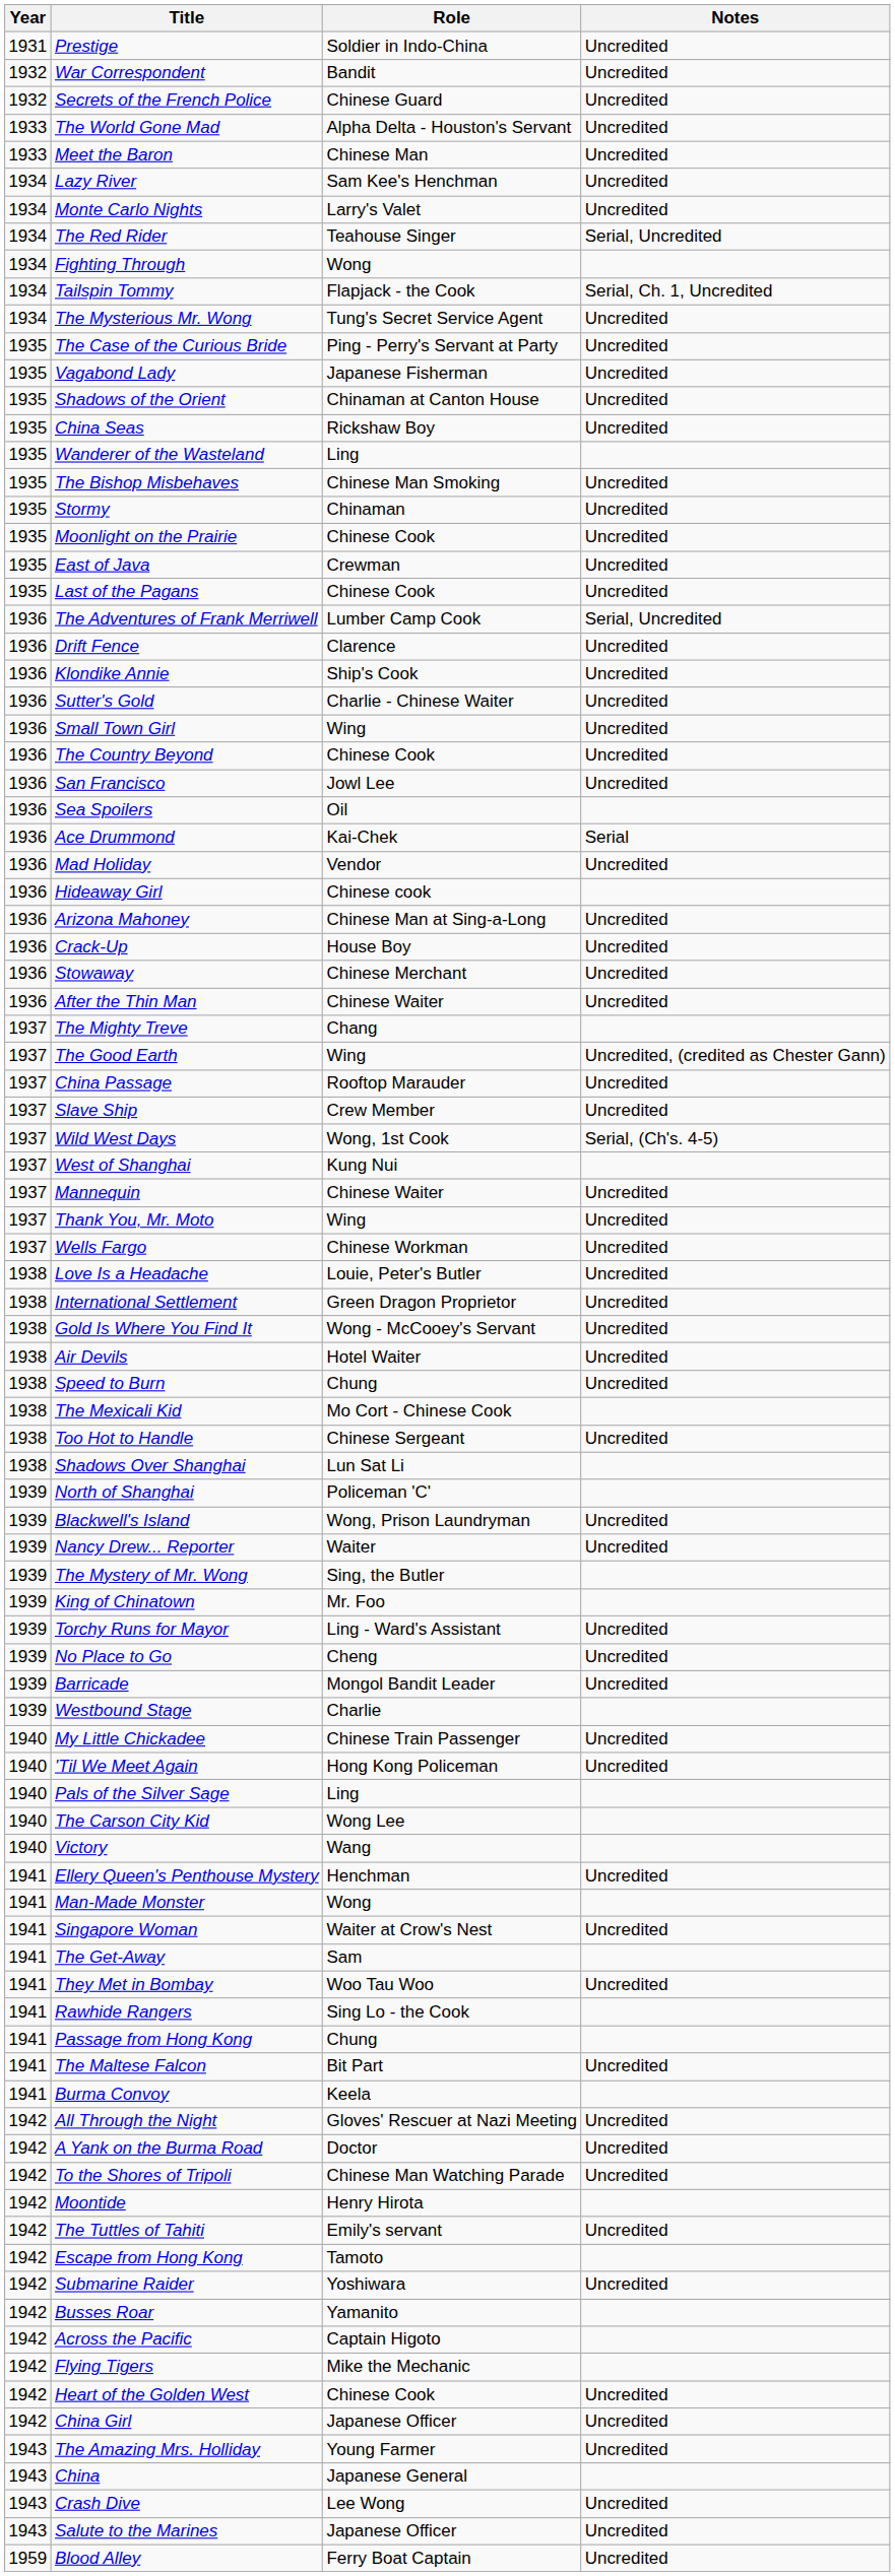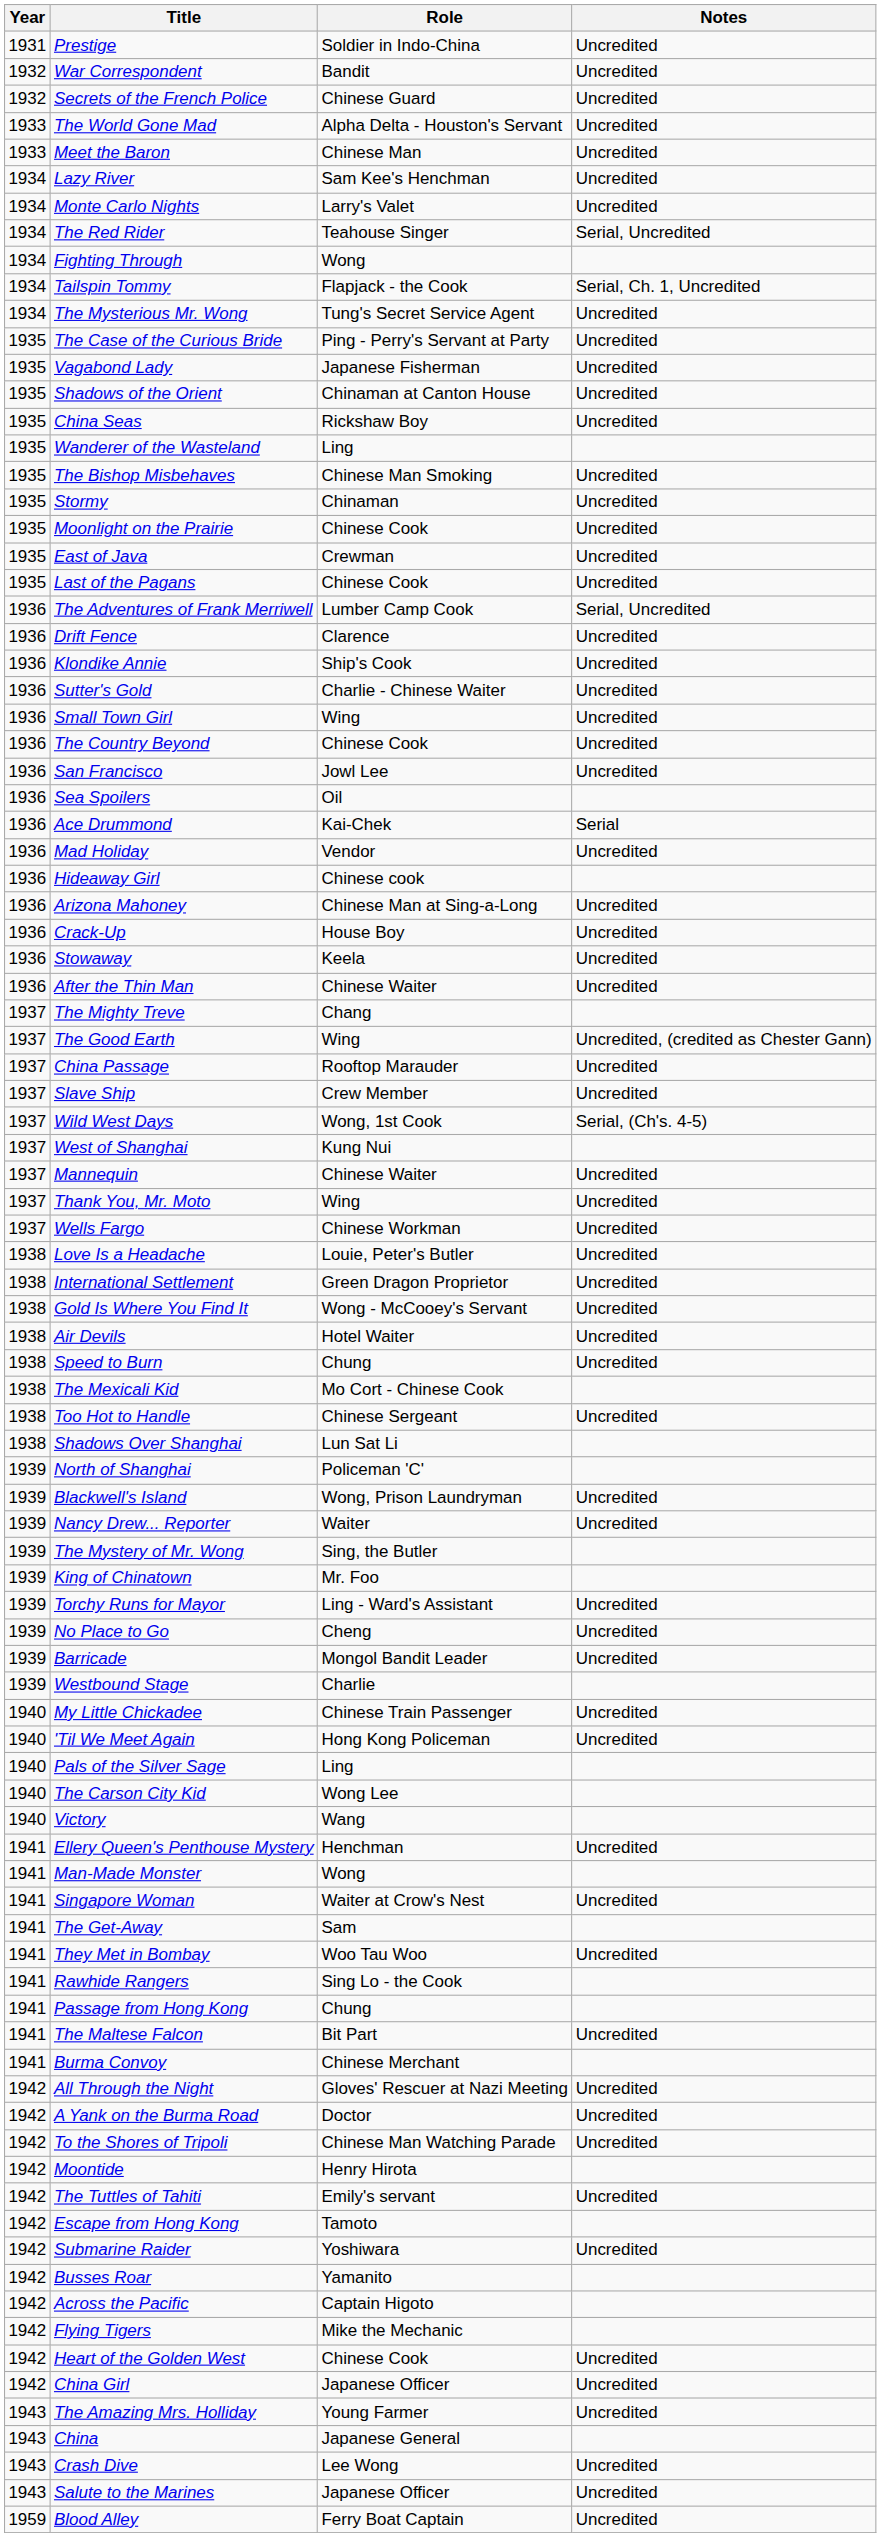 <table class="wikitable sortable">
 <tr>
 <th>Year</th>
 <th>Title</th>
 <th>Role</th>
 <th>Notes</th>
 </tr>
 <tr>
 <td>1931</td>
 <td><em><a href='#'>Prestige</a></em></td>
 <td>Soldier in Indo-China</td>
 <td>Uncredited</td>
 </tr>
 <tr>
 <td>1932</td>
 <td><em><a href='#'>War Correspondent</a></em></td>
 <td>Bandit</td>
 <td>Uncredited</td>
 </tr>
 <tr>
 <td>1932</td>
 <td><em><a href='#'>Secrets of the French Police</a></em></td>
 <td>Chinese Guard</td>
 <td>Uncredited</td>
 </tr>
 <tr>
 <td>1933</td>
 <td><em><a href='#'>The World Gone Mad</a></em></td>
 <td>Alpha Delta - Houston's Servant</td>
 <td>Uncredited</td>
 </tr>
 <tr>
 <td>1933</td>
 <td><em><a href='#'>Meet the Baron</a></em></td>
 <td>Chinese Man</td>
 <td>Uncredited</td>
 </tr>
 <tr>
 <td>1934</td>
 <td><em><a href='#'>Lazy River</a></em></td>
 <td>Sam Kee's Henchman</td>
 <td>Uncredited</td>
 </tr>
 <tr>
 <td>1934</td>
 <td><em><a href='#'>Monte Carlo Nights</a></em></td>
 <td>Larry's Valet</td>
 <td>Uncredited</td>
 </tr>
 <tr>
 <td>1934</td>
 <td><em><a href='#'>The Red Rider</a></em></td>
 <td>Teahouse Singer</td>
 <td>Serial, Uncredited</td>
 </tr>
 <tr>
 <td>1934</td>
 <td><em><a href='#'>Fighting Through</a></em></td>
 <td>Wong</td>
 <td></td>
 </tr>
 <tr>
 <td>1934</td>
 <td><em><a href='#'>Tailspin Tommy</a></em></td>
 <td>Flapjack - the Cook</td>
 <td>Serial, Ch. 1, Uncredited</td>
 </tr>
 <tr>
 <td>1934</td>
 <td><em><a href='#'>The Mysterious Mr. Wong</a></em></td>
 <td>Tung's Secret Service Agent</td>
 <td>Uncredited</td>
 </tr>
 <tr>
 <td>1935</td>
 <td><em><a href='#'>The Case of the Curious Bride</a></em></td>
 <td>Ping - Perry's Servant at Party</td>
 <td>Uncredited</td>
 </tr>
 <tr>
 <td>1935</td>
 <td><em><a href='#'>Vagabond Lady</a></em></td>
 <td>Japanese Fisherman</td>
 <td>Uncredited</td>
 </tr>
 <tr>
 <td>1935</td>
 <td><em><a href='#'>Shadows of the Orient</a></em></td>
 <td>Chinaman at Canton House</td>
 <td>Uncredited</td>
 </tr>
 <tr>
 <td>1935</td>
 <td><em><a href='#'>China Seas</a></em></td>
 <td>Rickshaw Boy</td>
 <td>Uncredited</td>
 </tr>
 <tr>
 <td>1935</td>
 <td><em><a href='#'>Wanderer of the Wasteland</a></em></td>
 <td>Ling</td>
 <td></td>
 </tr>
 <tr>
 <td>1935</td>
 <td><em><a href='#'>The Bishop Misbehaves</a></em></td>
 <td>Chinese Man Smoking</td>
 <td>Uncredited</td>
 </tr>
 <tr>
 <td>1935</td>
 <td><em><a href='#'>Stormy</a></em></td>
 <td>Chinaman</td>
 <td>Uncredited</td>
 </tr>
 <tr>
 <td>1935</td>
 <td><em><a href='#'>Moonlight on the Prairie</a></em></td>
 <td>Chinese Cook</td>
 <td>Uncredited</td>
 </tr>
 <tr>
 <td>1935</td>
 <td><em><a href='#'>East of Java</a></em></td>
 <td>Crewman</td>
 <td>Uncredited</td>
 </tr>
 <tr>
 <td>1935</td>
 <td><em><a href='#'>Last of the Pagans</a></em></td>
 <td>Chinese Cook</td>
 <td>Uncredited</td>
 </tr>
 <tr>
 <td>1936</td>
 <td><em><a href='#'>The Adventures of Frank Merriwell</a></em></td>
 <td>Lumber Camp Cook</td>
 <td>Serial, Uncredited</td>
 </tr>
 <tr>
 <td>1936</td>
 <td><em><a href='#'>Drift Fence</a></em></td>
 <td>Clarence</td>
 <td>Uncredited</td>
 </tr>
 <tr>
 <td>1936</td>
 <td><em><a href='#'>Klondike Annie</a></em></td>
 <td>Ship's Cook</td>
 <td>Uncredited</td>
 </tr>
 <tr>
 <td>1936</td>
 <td><em><a href='#'>Sutter's Gold</a></em></td>
 <td>Charlie - Chinese Waiter</td>
 <td>Uncredited</td>
 </tr>
 <tr>
 <td>1936</td>
 <td><em><a href='#'>Small Town Girl</a></em></td>
 <td>Wing</td>
 <td>Uncredited</td>
 </tr>
 <tr>
 <td>1936</td>
 <td><em><a href='#'>The Country Beyond</a></em></td>
 <td>Chinese Cook</td>
 <td>Uncredited</td>
 </tr>
 <tr>
 <td>1936</td>
 <td><em><a href='#'>San Francisco</a></em></td>
 <td>Jowl Lee</td>
 <td>Uncredited</td>
 </tr>
 <tr>
 <td>1936</td>
 <td><em><a href='#'>Sea Spoilers</a></em></td>
 <td>Oil</td>
 <td></td>
 </tr>
 <tr>
 <td>1936</td>
 <td><em><a href='#'>Ace Drummond</a></em></td>
 <td>Kai-Chek</td>
 <td>Serial</td>
 </tr>
 <tr>
 <td>1936</td>
 <td><em><a href='#'>Mad Holiday</a></em></td>
 <td>Vendor</td>
 <td>Uncredited</td>
 </tr>
 <tr>
 <td>1936</td>
 <td><em><a href='#'>Hideaway Girl</a></em></td>
 <td>Chinese cook</td>
 <td></td>
 </tr>
 <tr>
 <td>1936</td>
 <td><em><a href='#'>Arizona Mahoney</a></em></td>
 <td>Chinese Man at Sing-a-Long</td>
 <td>Uncredited</td>
 </tr>
 <tr>
 <td>1936</td>
 <td><em><a href='#'>Crack-Up</a></em></td>
 <td>House Boy</td>
 <td>Uncredited</td>
 </tr>
 <tr>
 <td>1936</td>
 <td><em><a href='#'>Stowaway</a></em></td>
-<td>Chinese Merchant</td>
+<td>Keela</td>
 <td>Uncredited</td>
 </tr>
 <tr>
 <td>1936</td>
 <td><em><a href='#'>After the Thin Man</a></em></td>
 <td>Chinese Waiter</td>
 <td>Uncredited</td>
 </tr>
 <tr>
 <td>1937</td>
 <td><em><a href='#'>The Mighty Treve</a></em></td>
 <td>Chang</td>
 <td></td>
 </tr>
 <tr>
 <td>1937</td>
 <td><em><a href='#'>The Good Earth</a></em></td>
 <td>Wing</td>
 <td>Uncredited, (credited as Chester Gann)</td>
 </tr>
 <tr>
 <td>1937</td>
 <td><em><a href='#'>China Passage</a></em></td>
 <td>Rooftop Marauder</td>
 <td>Uncredited</td>
 </tr>
 <tr>
 <td>1937</td>
 <td><em><a href='#'>Slave Ship</a></em></td>
 <td>Crew Member</td>
 <td>Uncredited</td>
 </tr>
 <tr>
 <td>1937</td>
 <td><em><a href='#'>Wild West Days</a></em></td>
 <td>Wong, 1st Cook</td>
 <td>Serial, (Ch's. 4-5)</td>
 </tr>
 <tr>
 <td>1937</td>
 <td><em><a href='#'>West of Shanghai</a></em></td>
 <td>Kung Nui</td>
 <td></td>
 </tr>
 <tr>
 <td>1937</td>
 <td><em><a href='#'>Mannequin</a></em></td>
 <td>Chinese Waiter</td>
 <td>Uncredited</td>
 </tr>
 <tr>
 <td>1937</td>
 <td><em><a href='#'>Thank You, Mr. Moto</a></em></td>
 <td>Wing</td>
 <td>Uncredited</td>
 </tr>
 <tr>
 <td>1937</td>
 <td><em><a href='#'>Wells Fargo</a></em></td>
 <td>Chinese Workman</td>
 <td>Uncredited</td>
 </tr>
 <tr>
 <td>1938</td>
 <td><em><a href='#'>Love Is a Headache</a></em></td>
 <td>Louie, Peter's Butler</td>
 <td>Uncredited</td>
 </tr>
 <tr>
 <td>1938</td>
 <td><em><a href='#'>International Settlement</a></em></td>
 <td>Green Dragon Proprietor</td>
 <td>Uncredited</td>
 </tr>
 <tr>
 <td>1938</td>
 <td><em><a href='#'>Gold Is Where You Find It</a></em></td>
 <td>Wong - McCooey's Servant</td>
 <td>Uncredited</td>
 </tr>
 <tr>
 <td>1938</td>
 <td><em><a href='#'>Air Devils</a></em></td>
 <td>Hotel Waiter</td>
 <td>Uncredited</td>
 </tr>
 <tr>
 <td>1938</td>
 <td><em><a href='#'>Speed to Burn</a></em></td>
 <td>Chung</td>
 <td>Uncredited</td>
 </tr>
 <tr>
 <td>1938</td>
 <td><em><a href='#'>The Mexicali Kid</a></em></td>
 <td>Mo Cort - Chinese Cook</td>
 <td></td>
 </tr>
 <tr>
 <td>1938</td>
 <td><em><a href='#'>Too Hot to Handle</a></em></td>
 <td>Chinese Sergeant</td>
 <td>Uncredited</td>
 </tr>
 <tr>
 <td>1938</td>
 <td><em><a href='#'>Shadows Over Shanghai</a></em></td>
 <td>Lun Sat Li</td>
 <td></td>
 </tr>
 <tr>
 <td>1939</td>
 <td><em><a href='#'>North of Shanghai</a></em></td>
 <td>Policeman 'C'</td>
 <td></td>
 </tr>
 <tr>
 <td>1939</td>
 <td><em><a href='#'>Blackwell's Island</a></em></td>
 <td>Wong, Prison Laundryman</td>
 <td>Uncredited</td>
 </tr>
 <tr>
 <td>1939</td>
 <td><em><a href='#'>Nancy Drew... Reporter</a></em></td>
 <td>Waiter</td>
 <td>Uncredited</td>
 </tr>
 <tr>
 <td>1939</td>
 <td><em><a href='#'>The Mystery of Mr. Wong</a></em></td>
 <td>Sing, the Butler</td>
 <td></td>
 </tr>
 <tr>
 <td>1939</td>
 <td><em><a href='#'>King of Chinatown</a></em></td>
 <td>Mr. Foo</td>
 <td></td>
 </tr>
 <tr>
 <td>1939</td>
 <td><em><a href='#'>Torchy Runs for Mayor</a></em></td>
 <td>Ling - Ward's Assistant</td>
 <td>Uncredited</td>
 </tr>
 <tr>
 <td>1939</td>
 <td><em><a href='#'>No Place to Go</a></em></td>
 <td>Cheng</td>
 <td>Uncredited</td>
 </tr>
 <tr>
 <td>1939</td>
 <td><em><a href='#'>Barricade</a></em></td>
 <td>Mongol Bandit Leader</td>
 <td>Uncredited</td>
 </tr>
 <tr>
 <td>1939</td>
 <td><em><a href='#'>Westbound Stage</a></em></td>
 <td>Charlie</td>
 <td></td>
 </tr>
 <tr>
 <td>1940</td>
 <td><em><a href='#'>My Little Chickadee</a></em></td>
 <td>Chinese Train Passenger</td>
 <td>Uncredited</td>
 </tr>
 <tr>
 <td>1940</td>
 <td><em><a href='#'>'Til We Meet Again</a></em></td>
 <td>Hong Kong Policeman</td>
 <td>Uncredited</td>
 </tr>
 <tr>
 <td>1940</td>
 <td><em><a href='#'>Pals of the Silver Sage</a></em></td>
 <td>Ling</td>
 <td></td>
 </tr>
 <tr>
 <td>1940</td>
 <td><em><a href='#'>The Carson City Kid</a></em></td>
 <td>Wong Lee</td>
 <td></td>
 </tr>
 <tr>
 <td>1940</td>
 <td><em><a href='#'>Victory</a></em></td>
 <td>Wang</td>
 <td></td>
 </tr>
 <tr>
 <td>1941</td>
 <td><em><a href='#'>Ellery Queen's Penthouse Mystery</a></em></td>
 <td>Henchman</td>
 <td>Uncredited</td>
 </tr>
 <tr>
 <td>1941</td>
 <td><em><a href='#'>Man-Made Monster</a></em></td>
 <td>Wong</td>
 <td></td>
 </tr>
 <tr>
 <td>1941</td>
 <td><em><a href='#'>Singapore Woman</a></em></td>
 <td>Waiter at Crow's Nest</td>
 <td>Uncredited</td>
 </tr>
 <tr>
 <td>1941</td>
 <td><em><a href='#'>The Get-Away</a></em></td>
 <td>Sam</td>
 <td></td>
 </tr>
 <tr>
 <td>1941</td>
 <td><em><a href='#'>They Met in Bombay</a></em></td>
 <td>Woo Tau Woo</td>
 <td>Uncredited</td>
 </tr>
 <tr>
 <td>1941</td>
 <td><em><a href='#'>Rawhide Rangers</a></em></td>
 <td>Sing Lo - the Cook</td>
 <td></td>
 </tr>
 <tr>
 <td>1941</td>
 <td><em><a href='#'>Passage from Hong Kong</a></em></td>
 <td>Chung</td>
 <td></td>
 </tr>
 <tr>
 <td>1941</td>
 <td><em><a href='#'>The Maltese Falcon</a></em></td>
 <td>Bit Part</td>
 <td>Uncredited</td>
 </tr>
 <tr>
 <td>1941</td>
 <td><em><a href='#'>Burma Convoy</a></em></td>
-<td>Keela</td>
+<td>Chinese Merchant</td>
 <td></td>
 </tr>
 <tr>
 <td>1942</td>
 <td><em><a href='#'>All Through the Night</a></em></td>
 <td>Gloves' Rescuer at Nazi Meeting</td>
 <td>Uncredited</td>
 </tr>
 <tr>
 <td>1942</td>
 <td><em><a href='#'>A Yank on the Burma Road</a></em></td>
 <td>Doctor</td>
 <td>Uncredited</td>
 </tr>
 <tr>
 <td>1942</td>
 <td><em><a href='#'>To the Shores of Tripoli</a></em></td>
 <td>Chinese Man Watching Parade</td>
 <td>Uncredited</td>
 </tr>
 <tr>
 <td>1942</td>
 <td><em><a href='#'>Moontide</a></em></td>
 <td>Henry Hirota</td>
 <td><br></td>
 </tr>
 <tr>
 <td>1942</td>
 <td><em><a href='#'>The Tuttles of Tahiti</a></em></td>
 <td>Emily's servant</td>
 <td>Uncredited</td>
 </tr>
 <tr>
 <td>1942</td>
 <td><em><a href='#'>Escape from Hong Kong</a></em></td>
 <td>Tamoto</td>
 <td></td>
 </tr>
 <tr>
 <td>1942</td>
 <td><em><a href='#'>Submarine Raider</a></em></td>
 <td>Yoshiwara</td>
 <td>Uncredited</td>
 </tr>
 <tr>
 <td>1942</td>
 <td><em><a href='#'>Busses Roar</a></em></td>
 <td>Yamanito</td>
 <td></td>
 </tr>
 <tr>
 <td>1942</td>
 <td><em><a href='#'>Across the Pacific</a></em></td>
 <td>Captain Higoto</td>
 <td></td>
 </tr>
 <tr>
 <td>1942</td>
 <td><em><a href='#'>Flying Tigers</a></em></td>
 <td>Mike the Mechanic</td>
 <td></td>
 </tr>
 <tr>
 <td>1942</td>
 <td><em><a href='#'>Heart of the Golden West</a></em></td>
 <td>Chinese Cook</td>
 <td>Uncredited</td>
 </tr>
 <tr>
 <td>1942</td>
 <td><em><a href='#'>China Girl</a></em></td>
 <td>Japanese Officer</td>
 <td>Uncredited</td>
 </tr>
 <tr>
 <td>1943</td>
 <td><em><a href='#'>The Amazing Mrs. Holliday</a></em></td>
 <td>Young Farmer</td>
 <td>Uncredited</td>
 </tr>
 <tr>
 <td>1943</td>
 <td><em><a href='#'>China</a></em></td>
 <td>Japanese General</td>
 <td></td>
 </tr>
 <tr>
 <td>1943</td>
 <td><em><a href='#'>Crash Dive</a></em></td>
 <td>Lee Wong</td>
 <td>Uncredited</td>
 </tr>
 <tr>
 <td>1943</td>
 <td><em><a href='#'>Salute to the Marines</a></em></td>
 <td>Japanese Officer</td>
 <td>Uncredited</td>
 </tr>
 <tr>
 <td>1959</td>
 <td><em><a href='#'>Blood Alley</a></em></td>
 <td>Ferry Boat Captain</td>
 <td>Uncredited</td>
 </tr>
 </table>
